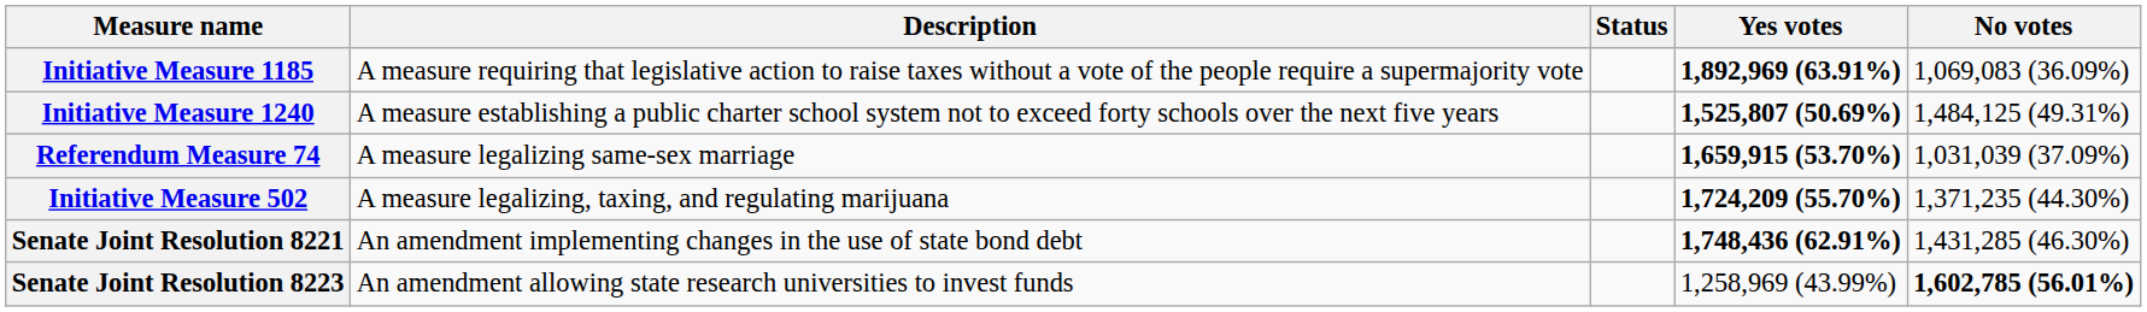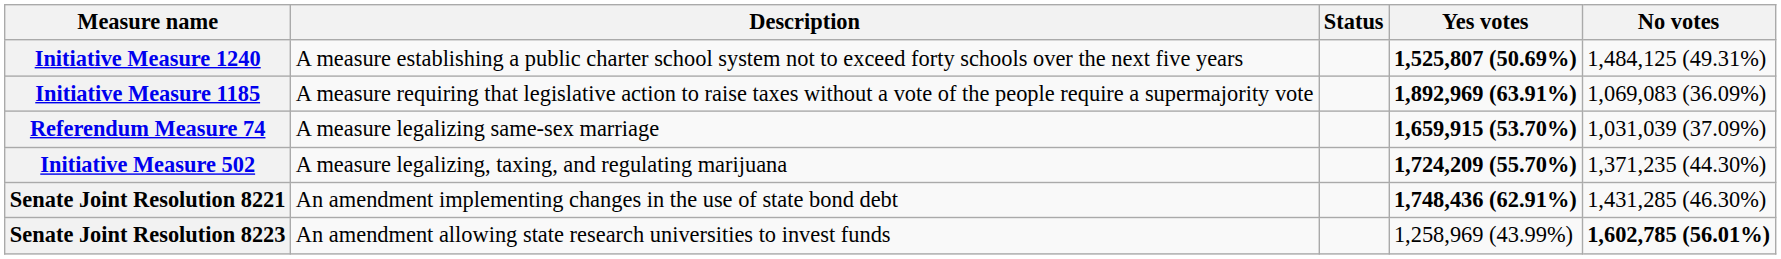 <table class="wikitable sortable plainrowheaders">
 <tr>
 <th scope=col>Measure name</th>
 <th scope=col class=unsortable>Description</th>
 <th scope=col>Status</th>
 <th scope=col>Yes votes</th>
 <th scope=col>No votes</th>
 </tr>
 <tr>
+<th scope=row><a href='#'>Initiative Measure 1240</a></th>
+<td>A measure establishing a public charter school system not to exceed forty schools over the next five years</td>
+<td></td>
+<td><strong>1,525,807 (50.69%)</strong></td>
+<td>1,484,125 (49.31%)</td>
+</tr>
+<tr>
 <th scope=row><a href='#'>Initiative Measure 1185</a></th>
 <td>A measure requiring that legislative action to raise taxes without a vote of the people require a supermajority vote</td>
 <td></td>
 <td><strong>1,892,969 (63.91%)</strong></td>
 <td>1,069,083 (36.09%)</td>
-</tr>
-<tr>
-<th scope=row><a href='#'>Initiative Measure 1240</a></th>
-<td>A measure establishing a public charter school system not to exceed forty schools over the next five years</td>
-<td></td>
-<td><strong>1,525,807 (50.69%)</strong></td>
-<td>1,484,125 (49.31%)</td>
 </tr>
 <tr>
 <th scope=row><a href='#'>Referendum Measure 74</a></th>
 <td>A measure legalizing same-sex marriage</td>
 <td></td>
 <td><strong>1,659,915 (53.70%)</strong></td>
 <td>1,031,039 (37.09%)</td>
 </tr>
 <tr>
 <th scope=row><a href='#'>Initiative Measure 502</a></th>
 <td>A measure legalizing, taxing, and regulating marijuana</td>
 <td></td>
 <td><strong>1,724,209 (55.70%)</strong></td>
 <td>1,371,235 (44.30%)</td>
 </tr>
 <tr>
 <th scope=row>Senate Joint Resolution 8221</th>
 <td>An amendment implementing changes in the use of state bond debt</td>
 <td></td>
 <td><strong>1,748,436 (62.91%)</strong></td>
 <td>1,431,285 (46.30%)</td>
 </tr>
 <tr>
 <th scope=row>Senate Joint Resolution 8223</th>
 <td>An amendment allowing state research universities to invest funds</td>
 <td></td>
 <td>1,258,969 (43.99%)</td>
 <td><strong>1,602,785 (56.01%)</strong></td>
 </tr>
 </table>
